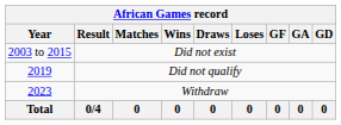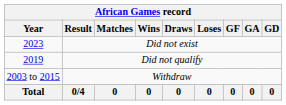 <table class="wikitable" style="text-align: center;">
 <tr>
 <th colspan=9><a href='#'>African Games</a> record</th>
 </tr>
 <tr>
 <th>Year</th>
 <th>Result</th>
 <th>Matches</th>
 <th>Wins</th>
 <th>Draws</th>
 <th>Loses</th>
 <th>GF</th>
 <th>GA</th>
 <th>GD</th>
 </tr>
 <tr>
-<td> <a href='#'>2003</a> to  <a href='#'>2015</a></td>
+<td> <a href='#'>2023</a></td>
 <td colspan=8><em>Did not exist</em></td>
 </tr>
 <tr>
 <td> <a href='#'>2019</a></td>
 <td colspan=8><em>Did not qualify</em></td>
 </tr>
 <tr>
-<td> <a href='#'>2023</a></td>
+<td> <a href='#'>2003</a> to  <a href='#'>2015</a></td>
 <td colspan=8><em>Withdraw</em></td>
 </tr>
 <tr>
 <th>Total</th>
 <th>0/4</th>
 <th>0</th>
 <th>0</th>
 <th>0</th>
 <th>0</th>
 <th>0</th>
 <th>0</th>
 <th>0</th>
 </tr>
 </table>
